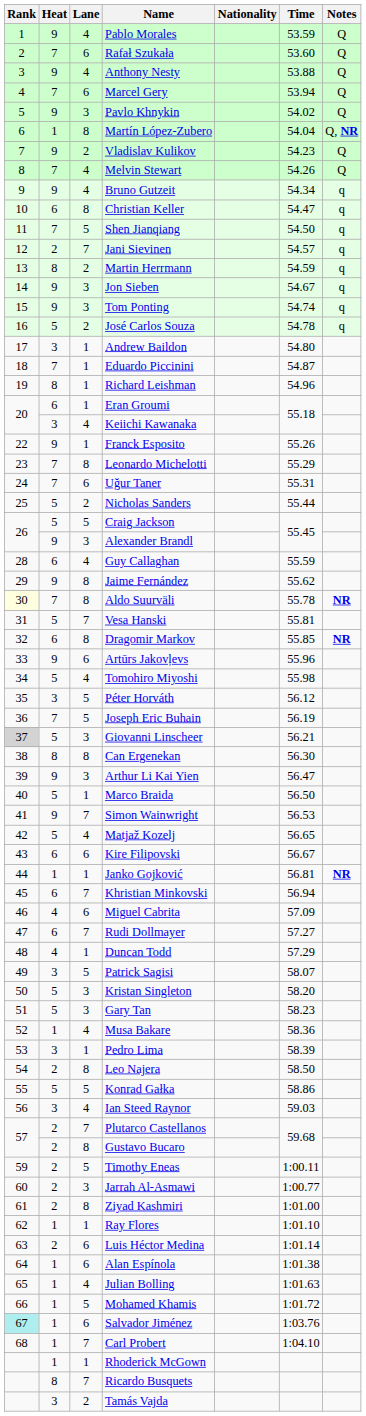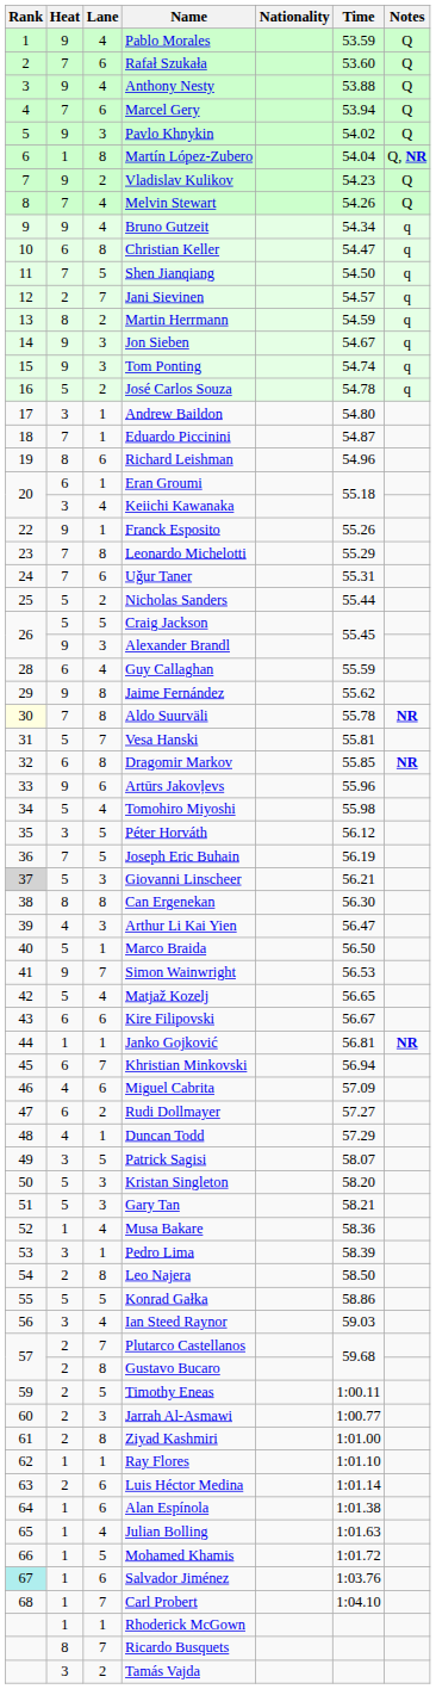 <table class="wikitable sortable" style="text-align:center">
 <tr>
 <th>Rank</th>
 <th>Heat</th>
 <th>Lane</th>
 <th>Name</th>
 <th>Nationality</th>
 <th>Time</th>
 <th>Notes</th>
 </tr>
 <tr bgcolor=#cfc>
 <td>1</td>
 <td>9</td>
 <td>4</td>
 <td align=left><a href='#'>Pablo Morales</a></td>
 <td align=left></td>
 <td>53.59</td>
 <td>Q</td>
 </tr>
 <tr bgcolor=#cfc>
 <td>2</td>
 <td>7</td>
 <td>6</td>
 <td align=left><a href='#'>Rafał Szukała</a></td>
 <td align=left></td>
 <td>53.60</td>
 <td>Q</td>
 </tr>
 <tr bgcolor=#cfc>
 <td>3</td>
 <td>9</td>
 <td>4</td>
 <td align=left><a href='#'>Anthony Nesty</a></td>
 <td align=left></td>
 <td>53.88</td>
 <td>Q</td>
 </tr>
 <tr bgcolor=#cfc>
 <td>4</td>
 <td>7</td>
 <td>6</td>
 <td align=left><a href='#'>Marcel Gery</a></td>
 <td align=left></td>
 <td>53.94</td>
 <td>Q</td>
 </tr>
 <tr bgcolor=#cfc>
 <td>5</td>
 <td>9</td>
 <td>3</td>
 <td align=left><a href='#'>Pavlo Khnykin</a></td>
 <td align=left></td>
 <td>54.02</td>
 <td>Q</td>
 </tr>
 <tr bgcolor=#cfc>
 <td>6</td>
 <td>1</td>
 <td>8</td>
 <td align=left><a href='#'>Martín López-Zubero</a></td>
 <td align=left></td>
 <td>54.04</td>
 <td>Q, <strong><a href='#'>NR</a></strong></td>
 </tr>
 <tr bgcolor=#cfc>
 <td>7</td>
 <td>9</td>
 <td>2</td>
 <td align=left><a href='#'>Vladislav Kulikov</a></td>
 <td align=left></td>
 <td>54.23</td>
 <td>Q</td>
 </tr>
 <tr bgcolor=#cfc>
 <td>8</td>
 <td>7</td>
 <td>4</td>
 <td align=left><a href='#'>Melvin Stewart</a></td>
 <td align=left></td>
 <td>54.26</td>
 <td>Q</td>
 </tr>
 <tr bgcolor=e5ffe5>
 <td>9</td>
 <td>9</td>
 <td>4</td>
 <td align=left><a href='#'>Bruno Gutzeit</a></td>
 <td align=left></td>
 <td>54.34</td>
 <td>q</td>
 </tr>
 <tr bgcolor=e5ffe5>
 <td>10</td>
 <td>6</td>
 <td>8</td>
 <td align=left><a href='#'>Christian Keller</a></td>
 <td align=left></td>
 <td>54.47</td>
 <td>q</td>
 </tr>
 <tr bgcolor=e5ffe5>
 <td>11</td>
 <td>7</td>
 <td>5</td>
 <td align=left><a href='#'>Shen Jianqiang</a></td>
 <td align=left></td>
 <td>54.50</td>
 <td>q</td>
 </tr>
 <tr bgcolor=e5ffe5>
 <td>12</td>
 <td>2</td>
 <td>7</td>
 <td align=left><a href='#'>Jani Sievinen</a></td>
 <td align=left></td>
 <td>54.57</td>
 <td>q</td>
 </tr>
 <tr bgcolor=e5ffe5>
 <td>13</td>
 <td>8</td>
 <td>2</td>
 <td align=left><a href='#'>Martin Herrmann</a></td>
 <td align=left></td>
 <td>54.59</td>
 <td>q</td>
 </tr>
 <tr bgcolor=e5ffe5>
 <td>14</td>
 <td>9</td>
 <td>3</td>
 <td align=left><a href='#'>Jon Sieben</a></td>
 <td align=left></td>
 <td>54.67</td>
 <td>q</td>
 </tr>
 <tr bgcolor=e5ffe5>
 <td>15</td>
 <td>9</td>
 <td>3</td>
 <td align=left><a href='#'>Tom Ponting</a></td>
 <td align=left></td>
 <td>54.74</td>
 <td>q</td>
 </tr>
 <tr bgcolor=e5ffe5>
 <td>16</td>
 <td>5</td>
 <td>2</td>
 <td align=left><a href='#'>José Carlos Souza</a></td>
 <td align=left></td>
 <td>54.78</td>
 <td>q</td>
 </tr>
 <tr>
 <td>17</td>
 <td>3</td>
 <td>1</td>
 <td align=left><a href='#'>Andrew Baildon</a></td>
 <td align=left></td>
 <td>54.80</td>
 <td></td>
 </tr>
 <tr>
 <td>18</td>
 <td>7</td>
 <td>1</td>
 <td align=left><a href='#'>Eduardo Piccinini</a></td>
 <td align=left></td>
 <td>54.87</td>
 <td></td>
 </tr>
 <tr>
 <td>19</td>
 <td>8</td>
-<td>1</td>
+<td>6</td>
 <td align=left><a href='#'>Richard Leishman</a></td>
 <td align=left></td>
 <td>54.96</td>
 <td></td>
 </tr>
 <tr>
 <td rowspan=2>20</td>
 <td>6</td>
 <td>1</td>
 <td align=left><a href='#'>Eran Groumi</a></td>
 <td align=left></td>
 <td rowspan=2>55.18</td>
 <td></td>
 </tr>
 <tr>
 <td>3</td>
 <td>4</td>
 <td align=left><a href='#'>Keiichi Kawanaka</a></td>
 <td align=left></td>
 <td></td>
 </tr>
 <tr>
 <td>22</td>
 <td>9</td>
 <td>1</td>
 <td align=left><a href='#'>Franck Esposito</a></td>
 <td align=left></td>
 <td>55.26</td>
 <td></td>
 </tr>
 <tr>
 <td>23</td>
 <td>7</td>
 <td>8</td>
 <td align=left><a href='#'>Leonardo Michelotti</a></td>
 <td align=left></td>
 <td>55.29</td>
 <td></td>
 </tr>
 <tr>
 <td>24</td>
 <td>7</td>
 <td>6</td>
 <td align=left><a href='#'>Uğur Taner</a></td>
 <td align=left></td>
 <td>55.31</td>
 <td></td>
 </tr>
 <tr>
 <td>25</td>
 <td>5</td>
 <td>2</td>
 <td align=left><a href='#'>Nicholas Sanders</a></td>
 <td align=left></td>
 <td>55.44</td>
 <td></td>
 </tr>
 <tr>
 <td rowspan=2>26</td>
 <td>5</td>
 <td>5</td>
 <td align=left><a href='#'>Craig Jackson</a></td>
 <td align=left></td>
 <td rowspan=2>55.45</td>
 <td></td>
 </tr>
 <tr>
 <td>9</td>
 <td>3</td>
 <td align=left><a href='#'>Alexander Brandl</a></td>
 <td align=left></td>
 <td></td>
 </tr>
 <tr>
 <td>28</td>
 <td>6</td>
 <td>4</td>
 <td align=left><a href='#'>Guy Callaghan</a></td>
 <td align=left></td>
 <td>55.59</td>
 <td></td>
 </tr>
 <tr>
 <td>29</td>
 <td>9</td>
 <td>8</td>
 <td align=left><a href='#'>Jaime Fernández</a></td>
 <td align=left></td>
 <td>55.62</td>
 <td></td>
 </tr>
 <tr>
 <td style="background: lightyellow;">30</td>
 <td>7</td>
 <td>8</td>
 <td align=left><a href='#'>Aldo Suurväli</a></td>
 <td align=left></td>
 <td>55.78</td>
 <td><strong><a href='#'>NR</a></strong></td>
 </tr>
 <tr>
 <td>31</td>
 <td>5</td>
 <td>7</td>
 <td align=left><a href='#'>Vesa Hanski</a></td>
 <td align=left></td>
 <td>55.81</td>
 <td></td>
 </tr>
 <tr>
 <td>32</td>
 <td>6</td>
 <td>8</td>
 <td align=left><a href='#'>Dragomir Markov</a></td>
 <td align=left></td>
 <td>55.85</td>
 <td><strong><a href='#'>NR</a></strong></td>
 </tr>
 <tr>
 <td>33</td>
 <td>9</td>
 <td>6</td>
 <td align=left><a href='#'>Artūrs Jakovļevs</a></td>
 <td align=left></td>
 <td>55.96</td>
 <td></td>
 </tr>
 <tr>
 <td>34</td>
 <td>5</td>
 <td>4</td>
 <td align=left><a href='#'>Tomohiro Miyoshi</a></td>
 <td align=left></td>
 <td>55.98</td>
 <td></td>
 </tr>
 <tr>
 <td>35</td>
 <td>3</td>
 <td>5</td>
 <td align=left><a href='#'>Péter Horváth</a></td>
 <td align=left></td>
 <td>56.12</td>
 <td></td>
 </tr>
 <tr>
 <td>36</td>
 <td>7</td>
 <td>5</td>
 <td align=left><a href='#'>Joseph Eric Buhain</a></td>
 <td align=left></td>
 <td>56.19</td>
 <td></td>
 </tr>
 <tr>
 <td style="background: lightgrey;">37</td>
 <td>5</td>
 <td>3</td>
 <td align=left><a href='#'>Giovanni Linscheer</a></td>
 <td align=left></td>
 <td>56.21</td>
 <td></td>
 </tr>
 <tr>
 <td>38</td>
 <td>8</td>
 <td>8</td>
 <td align=left><a href='#'>Can Ergenekan</a></td>
 <td align=left></td>
 <td>56.30</td>
 <td></td>
 </tr>
 <tr>
 <td>39</td>
-<td>9</td>
+<td>4</td>
 <td>3</td>
 <td align=left><a href='#'>Arthur Li Kai Yien</a></td>
 <td align=left></td>
 <td>56.47</td>
 <td></td>
 </tr>
 <tr>
 <td>40</td>
 <td>5</td>
 <td>1</td>
 <td align=left><a href='#'>Marco Braida</a></td>
 <td align=left></td>
 <td>56.50</td>
 <td></td>
 </tr>
 <tr>
 <td>41</td>
 <td>9</td>
 <td>7</td>
 <td align=left><a href='#'>Simon Wainwright</a></td>
 <td align=left></td>
 <td>56.53</td>
 <td></td>
 </tr>
 <tr>
 <td>42</td>
 <td>5</td>
 <td>4</td>
 <td align=left><a href='#'>Matjaž Kozelj</a></td>
 <td align=left></td>
 <td>56.65</td>
 <td></td>
 </tr>
 <tr>
 <td>43</td>
 <td>6</td>
 <td>6</td>
 <td align=left><a href='#'>Kire Filipovski</a></td>
 <td align=left></td>
 <td>56.67</td>
 <td></td>
 </tr>
 <tr>
 <td>44</td>
 <td>1</td>
 <td>1</td>
 <td align=left><a href='#'>Janko Gojković</a></td>
 <td align=left></td>
 <td>56.81</td>
 <td><strong><a href='#'>NR</a></strong></td>
 </tr>
 <tr>
 <td>45</td>
 <td>6</td>
 <td>7</td>
 <td align=left><a href='#'>Khristian Minkovski</a></td>
 <td align=left></td>
 <td>56.94</td>
 <td></td>
 </tr>
 <tr>
 <td>46</td>
 <td>4</td>
 <td>6</td>
 <td align=left><a href='#'>Miguel Cabrita</a></td>
 <td align=left></td>
 <td>57.09</td>
 <td></td>
 </tr>
 <tr>
 <td>47</td>
 <td>6</td>
-<td>7</td>
+<td>2</td>
 <td align=left><a href='#'>Rudi Dollmayer</a></td>
 <td align=left></td>
 <td>57.27</td>
 <td></td>
 </tr>
 <tr>
 <td>48</td>
 <td>4</td>
 <td>1</td>
 <td align=left><a href='#'>Duncan Todd</a></td>
 <td align=left></td>
 <td>57.29</td>
 <td></td>
 </tr>
 <tr>
 <td>49</td>
 <td>3</td>
 <td>5</td>
 <td align=left><a href='#'>Patrick Sagisi</a></td>
 <td align=left></td>
 <td>58.07</td>
 <td></td>
 </tr>
 <tr>
 <td>50</td>
 <td>5</td>
 <td>3</td>
 <td align=left><a href='#'>Kristan Singleton</a></td>
 <td align=left></td>
 <td>58.20</td>
 <td></td>
 </tr>
 <tr>
 <td>51</td>
 <td>5</td>
 <td>3</td>
 <td align=left><a href='#'>Gary Tan</a></td>
 <td align=left></td>
-<td>58.23</td>
+<td>58.21</td>
 <td></td>
 </tr>
 <tr>
 <td>52</td>
 <td>1</td>
 <td>4</td>
 <td align=left><a href='#'>Musa Bakare</a></td>
 <td align=left></td>
 <td>58.36</td>
 <td></td>
 </tr>
 <tr>
 <td>53</td>
 <td>3</td>
 <td>1</td>
 <td align=left><a href='#'>Pedro Lima</a></td>
 <td align=left></td>
 <td>58.39</td>
 <td></td>
 </tr>
 <tr>
 <td>54</td>
 <td>2</td>
 <td>8</td>
 <td align=left><a href='#'>Leo Najera</a></td>
 <td align=left></td>
 <td>58.50</td>
 <td></td>
 </tr>
 <tr>
 <td>55</td>
 <td>5</td>
 <td>5</td>
 <td align=left><a href='#'>Konrad Gałka</a></td>
 <td align=left></td>
 <td>58.86</td>
 <td></td>
 </tr>
 <tr>
 <td>56</td>
 <td>3</td>
 <td>4</td>
 <td align=left><a href='#'>Ian Steed Raynor</a></td>
 <td align=left></td>
 <td>59.03</td>
 <td></td>
 </tr>
 <tr>
 <td rowspan=2>57</td>
 <td>2</td>
 <td>7</td>
 <td align=left><a href='#'>Plutarco Castellanos</a></td>
 <td align=left></td>
 <td rowspan=2>59.68</td>
 <td></td>
 </tr>
 <tr>
 <td>2</td>
 <td>8</td>
 <td align=left><a href='#'>Gustavo Bucaro</a></td>
 <td align=left></td>
 <td></td>
 </tr>
 <tr>
 <td>59</td>
 <td>2</td>
 <td>5</td>
 <td align=left><a href='#'>Timothy Eneas</a></td>
 <td align=left></td>
 <td>1:00.11</td>
 <td></td>
 </tr>
 <tr>
 <td>60</td>
 <td>2</td>
 <td>3</td>
 <td align=left><a href='#'>Jarrah Al-Asmawi</a></td>
 <td align=left></td>
 <td>1:00.77</td>
 <td></td>
 </tr>
 <tr>
 <td>61</td>
 <td>2</td>
 <td>8</td>
 <td align=left><a href='#'>Ziyad Kashmiri</a></td>
 <td align=left></td>
 <td>1:01.00</td>
 <td></td>
 </tr>
 <tr>
 <td>62</td>
 <td>1</td>
 <td>1</td>
 <td align=left><a href='#'>Ray Flores</a></td>
 <td align=left></td>
 <td>1:01.10</td>
 <td></td>
 </tr>
 <tr>
 <td>63</td>
 <td>2</td>
 <td>6</td>
 <td align=left><a href='#'>Luis Héctor Medina</a></td>
 <td align=left></td>
 <td>1:01.14</td>
 <td></td>
 </tr>
 <tr>
 <td>64</td>
 <td>1</td>
 <td>6</td>
 <td align=left><a href='#'>Alan Espínola</a></td>
 <td align=left></td>
 <td>1:01.38</td>
 <td></td>
 </tr>
 <tr>
 <td>65</td>
 <td>1</td>
 <td>4</td>
 <td align=left><a href='#'>Julian Bolling</a></td>
 <td align=left></td>
 <td>1:01.63</td>
 <td></td>
 </tr>
 <tr>
 <td>66</td>
 <td>1</td>
 <td>5</td>
 <td align=left><a href='#'>Mohamed Khamis</a></td>
 <td align=left></td>
 <td>1:01.72</td>
 <td></td>
 </tr>
 <tr>
 <td style="background: paleturquoise;">67</td>
 <td>1</td>
 <td>6</td>
 <td align=left><a href='#'>Salvador Jiménez</a></td>
 <td align=left></td>
 <td>1:03.76</td>
 <td></td>
 </tr>
 <tr>
 <td>68</td>
 <td>1</td>
 <td>7</td>
 <td align=left><a href='#'>Carl Probert</a></td>
 <td align=left></td>
 <td>1:04.10</td>
 <td></td>
 </tr>
 <tr>
 <td></td>
 <td>1</td>
 <td>1</td>
 <td align=left><a href='#'>Rhoderick McGown</a></td>
 <td align=left></td>
 <td></td>
 <td></td>
 </tr>
 <tr>
 <td></td>
 <td>8</td>
 <td>7</td>
 <td align=left><a href='#'>Ricardo Busquets</a></td>
 <td align=left></td>
 <td></td>
 <td></td>
 </tr>
 <tr>
 <td></td>
 <td>3</td>
 <td>2</td>
 <td align=left><a href='#'>Tamás Vajda</a></td>
 <td align=left></td>
 <td></td>
 <td></td>
 </tr>
 </table>
